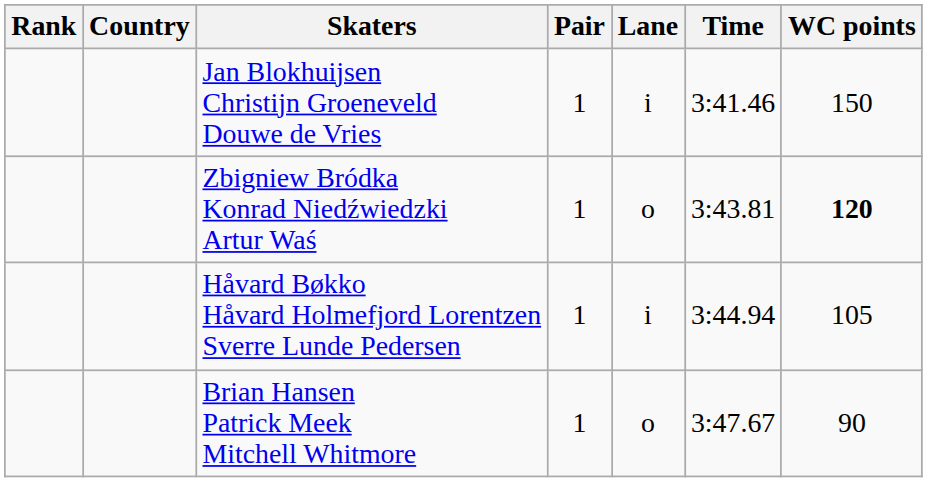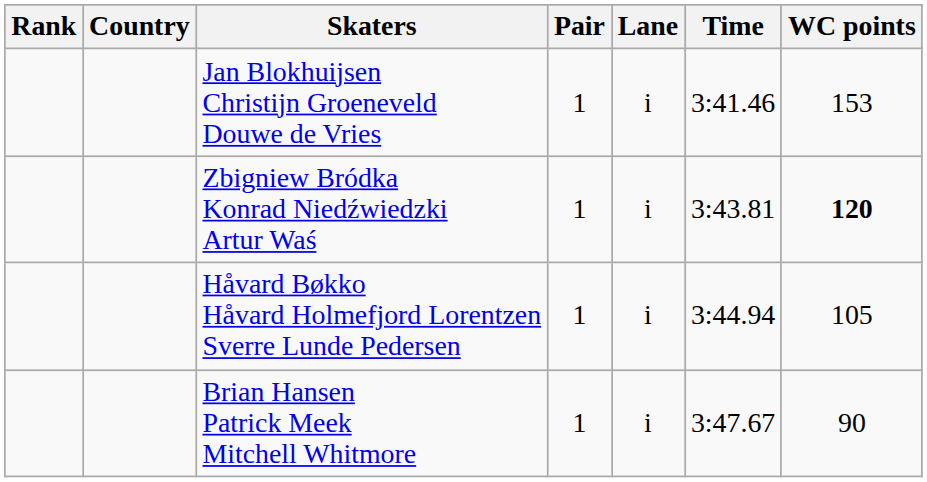 <table class="wikitable sortable" style="text-align:center">
 <tr>
 <th>Rank</th>
 <th>Country</th>
 <th>Skaters</th>
 <th>Pair</th>
 <th>Lane</th>
 <th>Time</th>
 <th>WC points</th>
 </tr>
 <tr>
 <td></td>
 <td align=left></td>
 <td align=left><a href='#'>Jan Blokhuijsen</a><br><a href='#'>Christijn Groeneveld</a><br><a href='#'>Douwe de Vries</a></td>
 <td>1</td>
 <td>i</td>
 <td>3:41.46</td>
-<td>150</td>
+<td>153</td>
 </tr>
 <tr>
 <td></td>
 <td align=left></td>
 <td align=left><a href='#'>Zbigniew Bródka</a><br><a href='#'>Konrad Niedźwiedzki</a><br><a href='#'>Artur Waś</a></td>
 <td>1</td>
-<td>o</td>
+<td>i</td>
 <td>3:43.81</td>
 <td><strong>120</strong></td>
 </tr>
 <tr>
 <td></td>
 <td align=left></td>
 <td align=left><a href='#'>Håvard Bøkko</a><br><a href='#'>Håvard Holmefjord Lorentzen</a><br><a href='#'>Sverre Lunde Pedersen</a></td>
 <td>1</td>
 <td>i</td>
 <td>3:44.94</td>
 <td>105</td>
 </tr>
 <tr>
 <td></td>
 <td align=left></td>
 <td align=left><a href='#'>Brian Hansen</a><br><a href='#'>Patrick Meek</a><br><a href='#'>Mitchell Whitmore</a></td>
 <td>1</td>
-<td>o</td>
+<td>i</td>
 <td>3:47.67</td>
 <td>90</td>
 </tr>
 </table>
